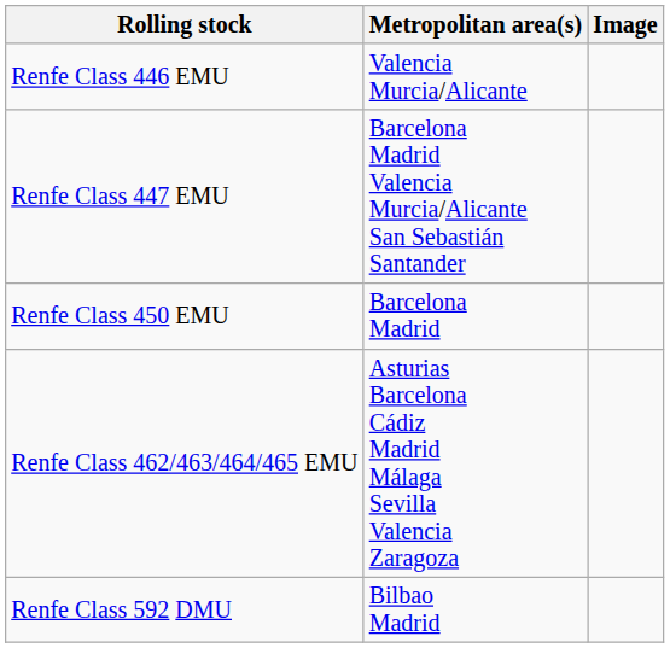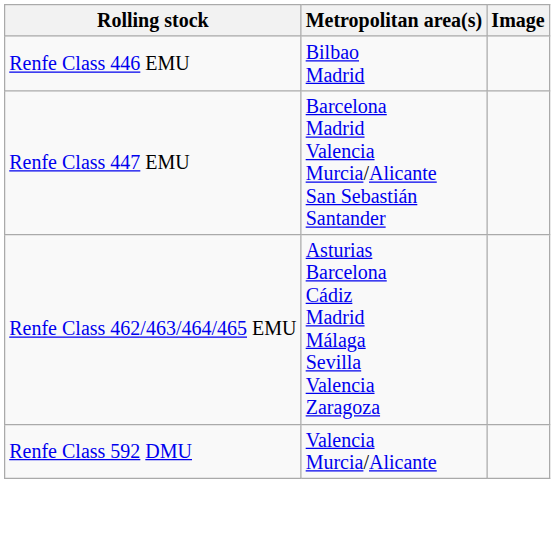 <table class="wikitable left">
 <tr>
 <th>Rolling stock</th>
 <th>Metropolitan area(s)</th>
 <th>Image</th>
 </tr>
 <tr>
 <td><a href='#'>Renfe Class 446</a> EMU</td>
-<td><a href='#'>Valencia</a><br><a href='#'>Murcia</a>/<a href='#'>Alicante</a><br></td>
+<td><a href='#'>Bilbao</a><br><a href='#'>Madrid</a><br></td>
 <td></td>
 </tr>
 <tr>
 <td><a href='#'>Renfe Class 447</a> EMU</td>
 <td><a href='#'>Barcelona</a> <br><a href='#'>Madrid</a><br><a href='#'>Valencia</a><br><a href='#'>Murcia</a>/<a href='#'>Alicante</a><br><a href='#'>San Sebastián</a><br><a href='#'>Santander</a></td>
-<td></td>
-</tr>
-<tr>
-<td><a href='#'>Renfe Class 450</a> EMU</td>
-<td><a href='#'>Barcelona</a><br><a href='#'>Madrid</a></td>
 <td></td>
 </tr>
 <tr>
 <td><a href='#'>Renfe Class 462/463/464/465</a> EMU</td>
 <td><a href='#'>Asturias</a><br><a href='#'>Barcelona</a><br><a href='#'>Cádiz</a><br><a href='#'>Madrid</a><br><a href='#'>Málaga</a><br><a href='#'>Sevilla</a><br><a href='#'>Valencia</a><br><a href='#'>Zaragoza</a></td>
 <td></td>
 </tr>
 <tr>
 <td><a href='#'>Renfe Class 592</a> <a href='#'>DMU</a></td>
-<td><a href='#'>Bilbao</a><br><a href='#'>Madrid</a><br></td>
+<td><a href='#'>Valencia</a><br><a href='#'>Murcia</a>/<a href='#'>Alicante</a><br></td>
 <td></td>
 </tr>
 </table>
